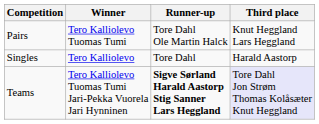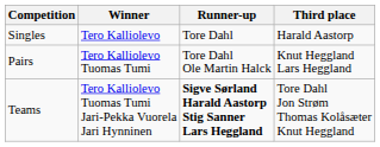 <table class="wikitable" style="text-align: left;">
 <tr>
 <th>Competition</th>
 <th>Winner</th>
 <th>Runner-up</th>
 <th>Third place</th>
 </tr>
 <tr>
+<td>Singles</td>
+<td> <a href='#'>Tero Kalliolevo</a></td>
+<td> Tore Dahl</td>
+<td> Harald Aastorp</td>
+</tr>
+<tr>
 <td>Pairs</td>
 <td> <a href='#'>Tero Kalliolevo</a><br> Tuomas Tumi</td>
 <td> Tore Dahl<br> Ole Martin Halck</td>
 <td> Knut Heggland<br> Lars Heggland</td>
 </tr>
 <tr>
-<td>Singles</td>
-<td> <a href='#'>Tero Kalliolevo</a></td>
-<td> Tore Dahl</td>
-<td> Harald Aastorp</td>
-</tr>
-<tr>
 <td>Teams</td>
 <td> <a href='#'>Tero Kalliolevo</a><br> Tuomas Tumi<br> Jari-Pekka Vuorela<br> Jari Hynninen</td>
 <td><strong> Sigve Sørland<br> Harald Aastorp<br> Stig Sanner<br> Lars Heggland</strong></td>
-<td style="background: lavender;"> Tore Dahl<br> Jon Strøm<br> Thomas Kolåsæter<br> Knut Heggland</td>
+<td> Tore Dahl<br> Jon Strøm<br> Thomas Kolåsæter<br> Knut Heggland</td>
 </tr>
 </table>
